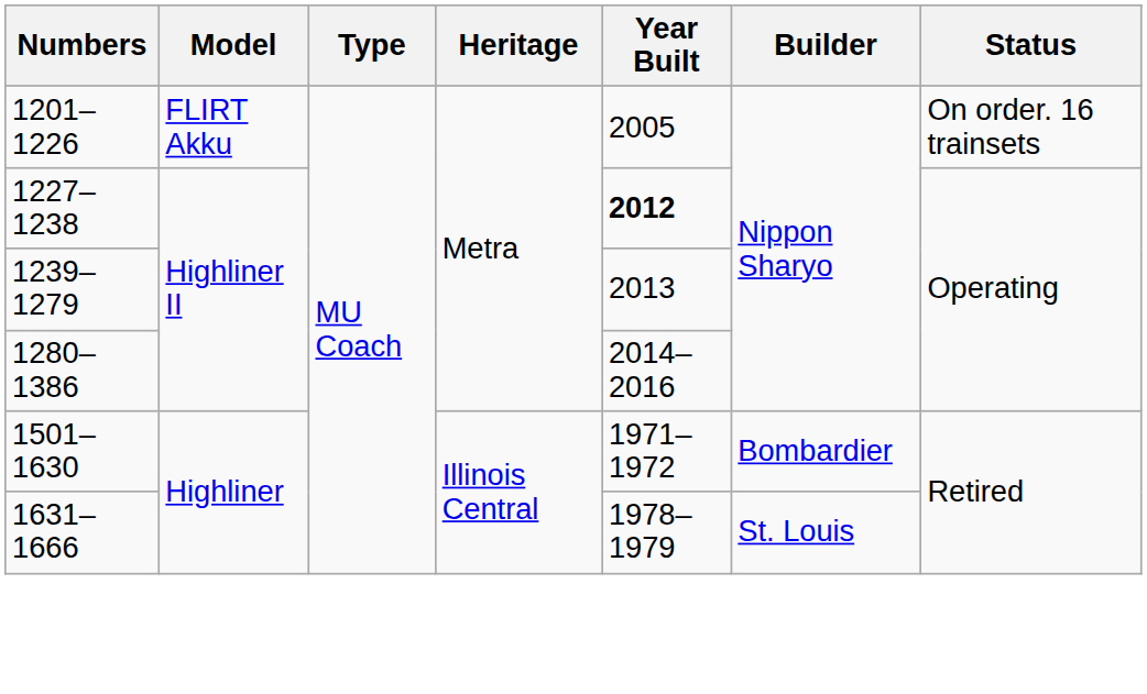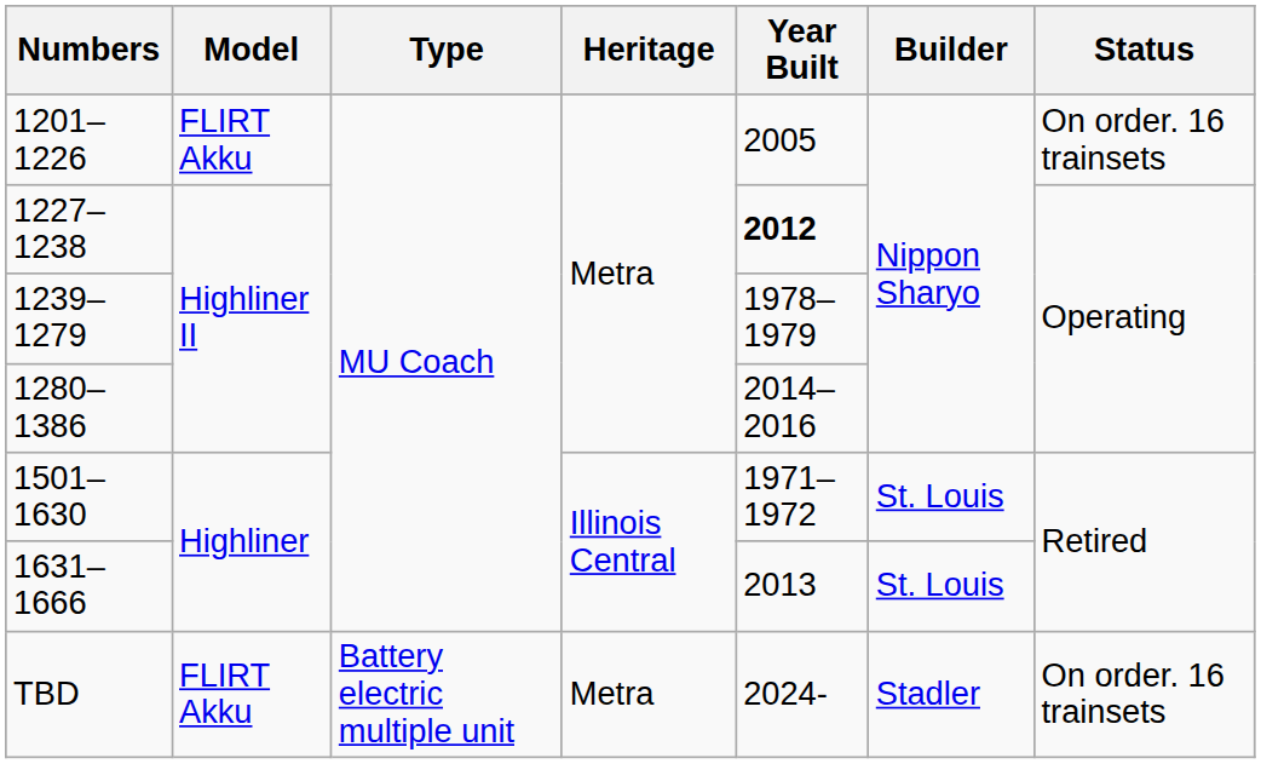 <table class="wikitable sortable">
 <tr>
 <th>Numbers</th>
 <th>Model</th>
 <th>Type</th>
 <th>Heritage</th>
 <th>Year Built</th>
 <th>Builder</th>
 <th>Status</th>
 </tr>
 <tr>
 <td>1201–1226</td>
 <td><a href='#'>FLIRT Akku</a></td>
 <td rowspan="6"><a href='#'>MU Coach</a></td>
 <td rowspan="4">Metra</td>
 <td>2005</td>
 <td rowspan="4"><a href='#'>Nippon Sharyo</a></td>
 <td>On order. 16 trainsets</td>
 </tr>
 <tr>
 <td>1227–1238</td>
 <td rowspan="3"><a href='#'>Highliner II</a></td>
 <td><strong>2012</strong></td>
 <td rowspan="3">Operating</td>
 </tr>
 <tr>
 <td>1239–1279</td>
-<td>2013</td>
+<td>1978–1979</td>
 </tr>
 <tr>
 <td>1280–1386</td>
 <td>2014–2016</td>
 </tr>
 <tr>
 <td>1501–1630</td>
 <td rowspan="2"><a href='#'>Highliner</a></td>
 <td rowspan="2"><a href='#'>Illinois Central</a></td>
 <td>1971–1972</td>
-<td><a href='#'>Bombardier</a></td>
+<td><a href='#'>St. Louis</a></td>
 <td rowspan="2">Retired</td>
 </tr>
 <tr>
 <td>1631–1666</td>
-<td>1978–1979</td>
+<td>2013</td>
 <td><a href='#'>St. Louis</a></td>
 </tr>
+<tr>
+<td>TBD</td>
+<td><a href='#'>FLIRT Akku</a></td>
+<td><a href='#'>Battery electric multiple unit</a></td>
+<td>Metra</td>
+<td>2024-</td>
+<td><a href='#'>Stadler</a></td>
+<td>On order. 16 trainsets</td>
+</tr>
 </table>
